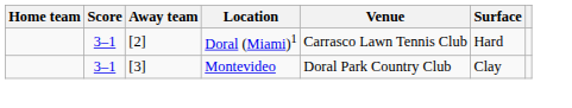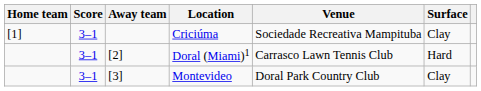 <table class="wikitable">
 <tr>
 <th>Home team</th>
 <th>Score</th>
 <th>Away team</th>
 <th>Location</th>
 <th>Venue</th>
 <th>Surface</th>
 <th></th>
+</tr>
+<tr>
+<td><strong></strong> [1]</td>
+<td style="text-align:center;"><a href='#'>3–1</a></td>
+<td></td>
+<td><a href='#'>Criciúma</a></td>
+<td>Sociedade Recreativa Mampituba</td>
+<td>Clay</td>
+<td></td>
 </tr>
 <tr>
 <td></td>
 <td style="text-align:center;"><a href='#'>3–1</a></td>
 <td><strong></strong> [2]</td>
 <td><a href='#'>Doral</a> (<a href='#'>Miami</a>)<sup>1</sup></td>
 <td>Carrasco Lawn Tennis Club</td>
 <td>Hard</td>
 <td></td>
 </tr>
 <tr>
 <td><strong></strong></td>
 <td style="text-align:center;"><a href='#'>3–1</a></td>
 <td> [3]</td>
 <td><a href='#'>Montevideo</a></td>
 <td>Doral Park Country Club</td>
 <td>Clay</td>
 <td></td>
 </tr>
 </table>
